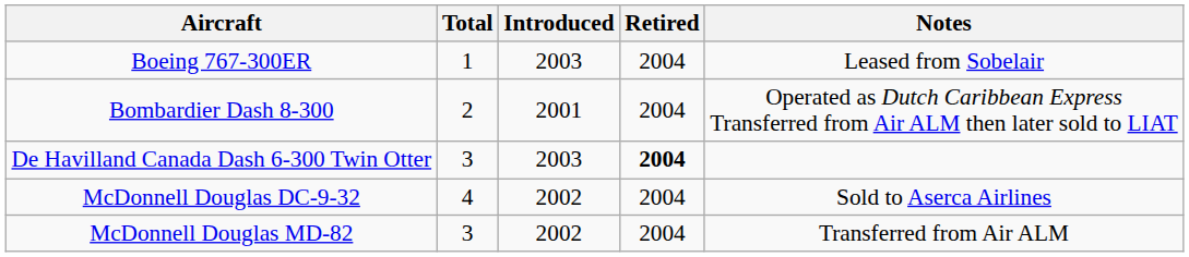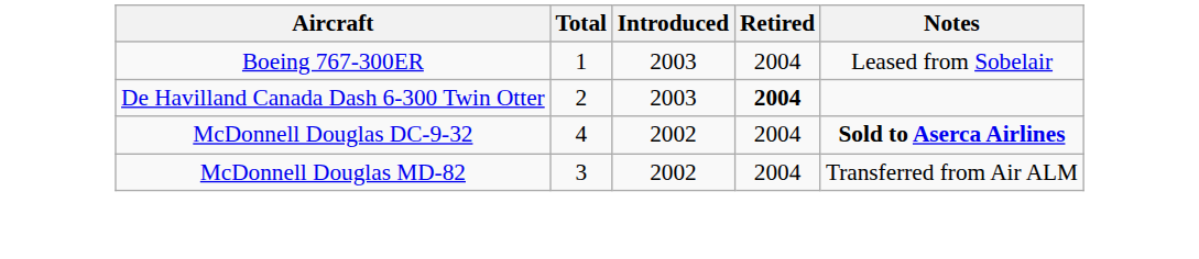 <table class="wikitable" style="margin:0.5em auto; text-align:center">
 <tr>
 <th>Aircraft</th>
 <th>Total</th>
 <th>Introduced</th>
 <th>Retired</th>
 <th>Notes</th>
 </tr>
 <tr>
 <td><a href='#'>Boeing 767-300ER</a></td>
 <td>1</td>
 <td>2003</td>
 <td>2004</td>
 <td>Leased from <a href='#'>Sobelair</a></td>
 </tr>
 <tr>
-<td><a href='#'>Bombardier Dash 8-300</a></td>
+<td><a href='#'>De Havilland Canada Dash 6-300 Twin Otter</a></td>
 <td>2</td>
-<td>2001</td>
-<td>2004</td>
-<td>Operated as <em>Dutch Caribbean Express</em> <br> Transferred from <a href='#'>Air ALM</a> then later sold to <a href='#'>LIAT</a></td>
-</tr>
-<tr>
-<td><a href='#'>De Havilland Canada Dash 6-300 Twin Otter</a></td>
-<td>3</td>
 <td>2003</td>
 <td><strong>2004</strong></td>
 <td></td>
 </tr>
 <tr>
 <td><a href='#'>McDonnell Douglas DC-9-32</a></td>
 <td>4</td>
 <td>2002</td>
 <td>2004</td>
-<td>Sold to <a href='#'>Aserca Airlines</a></td>
+<td><strong>Sold to <a href='#'>Aserca Airlines</a></strong></td>
 </tr>
 <tr>
 <td><a href='#'>McDonnell Douglas MD-82</a></td>
 <td>3</td>
 <td>2002</td>
 <td>2004</td>
 <td>Transferred from Air ALM</td>
 </tr>
 </table>
